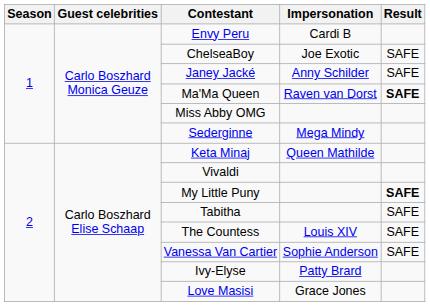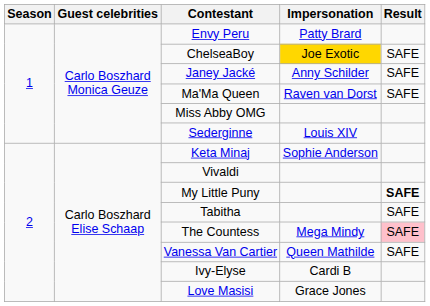 <table class="wikitable" style="text-align:center">
 <tr>
 <th>Season</th>
 <th>Guest celebrities</th>
 <th>Contestant</th>
 <th>Impersonation</th>
 <th>Result</th>
 </tr>
 <tr>
 <td rowspan="6"><a href='#'>1</a></td>
 <td rowspan="6"><a href='#'>Carlo Boszhard</a><br><a href='#'>Monica Geuze</a></td>
 <td><a href='#'>Envy Peru</a></td>
-<td>Cardi B</td>
+<td><a href='#'>Patty Brard</a></td>
 <td></td>
 </tr>
 <tr>
 <td>ChelseaBoy</td>
-<td>Joe Exotic</td>
+<td style="background: gold;">Joe Exotic</td>
 <td>SAFE</td>
 </tr>
 <tr>
 <td><a href='#'>Janey Jacké</a></td>
 <td><a href='#'>Anny Schilder</a></td>
 <td>SAFE</td>
 </tr>
 <tr>
 <td>Ma'Ma Queen</td>
 <td><a href='#'>Raven van Dorst</a></td>
-<td><strong>SAFE</strong></td>
+<td>SAFE</td>
 </tr>
 <tr>
 <td>Miss Abby OMG</td>
 <td></td>
 <td></td>
 </tr>
 <tr>
 <td><a href='#'>Sederginne</a></td>
-<td><a href='#'>Mega Mindy</a></td>
+<td><a href='#'>Louis XIV</a></td>
 <td></td>
 </tr>
 <tr>
 <td rowspan="8"><a href='#'>2</a></td>
 <td rowspan="8">Carlo Boszhard<br><a href='#'>Elise Schaap</a></td>
 <td><a href='#'>Keta Minaj</a></td>
-<td><a href='#'>Queen Mathilde</a></td>
+<td><a href='#'>Sophie Anderson</a></td>
 <td></td>
 </tr>
 <tr>
 <td>Vivaldi</td>
 <td></td>
 <td></td>
 </tr>
 <tr>
 <td>My Little Puny</td>
 <td nowrap></td>
 <td><strong>SAFE</strong></td>
 </tr>
 <tr>
 <td>Tabitha</td>
 <td></td>
 <td>SAFE</td>
 </tr>
 <tr>
 <td>The Countess</td>
-<td><a href='#'>Louis XIV</a></td>
-<td>SAFE</td>
+<td><a href='#'>Mega Mindy</a></td>
+<td style="background: pink;">SAFE</td>
 </tr>
 <tr>
 <td nowrap><a href='#'>Vanessa Van Cartier</a></td>
-<td><a href='#'>Sophie Anderson</a></td>
+<td><a href='#'>Queen Mathilde</a></td>
 <td>SAFE</td>
 </tr>
 <tr>
 <td>Ivy-Elyse</td>
-<td><a href='#'>Patty Brard</a></td>
+<td>Cardi B</td>
 <td></td>
 </tr>
 <tr>
 <td><a href='#'>Love Masisi</a></td>
 <td>Grace Jones</td>
 <td></td>
 </tr>
 </table>
